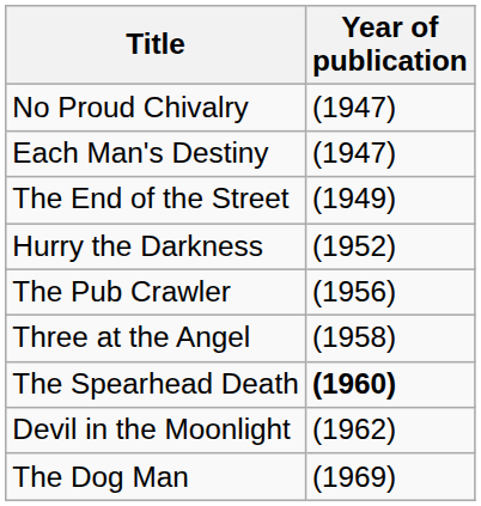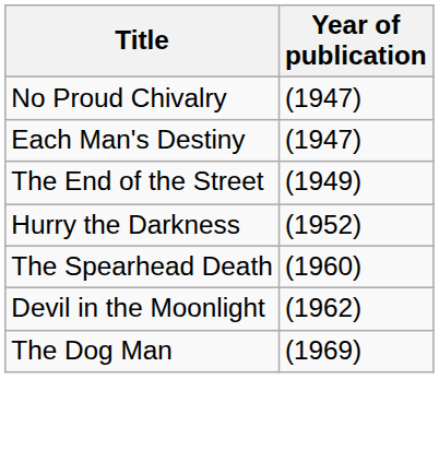 <table class="wikitable sortable">
 <tr>
 <th>Title</th>
 <th>Year of<br>publication</th>
 </tr>
 <tr>
 <td>No Proud Chivalry</td>
 <td>(1947)</td>
 </tr>
 <tr>
 <td>Each Man's Destiny</td>
 <td>(1947)</td>
 </tr>
 <tr>
 <td>The End of the Street</td>
 <td>(1949)</td>
 </tr>
 <tr>
 <td>Hurry the Darkness</td>
 <td>(1952)</td>
 </tr>
 <tr>
-<td>The Pub Crawler</td>
-<td>(1956)</td>
-</tr>
-<tr>
-<td>Three at the Angel</td>
-<td>(1958)</td>
-</tr>
-<tr>
 <td>The Spearhead Death</td>
-<td><strong>(1960)</strong></td>
+<td>(1960)</td>
 </tr>
 <tr>
 <td>Devil in the Moonlight</td>
 <td>(1962)</td>
 </tr>
 <tr>
 <td>The Dog Man</td>
 <td>(1969)</td>
 </tr>
 </table>
